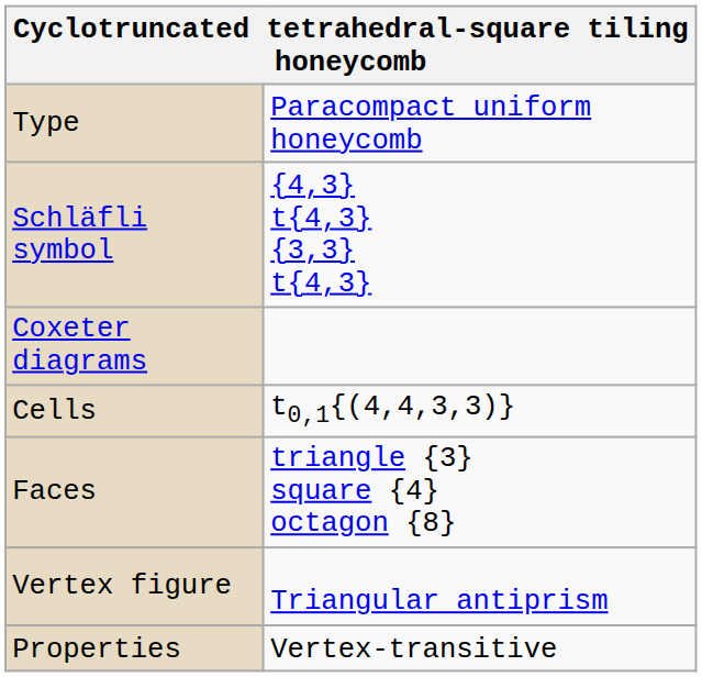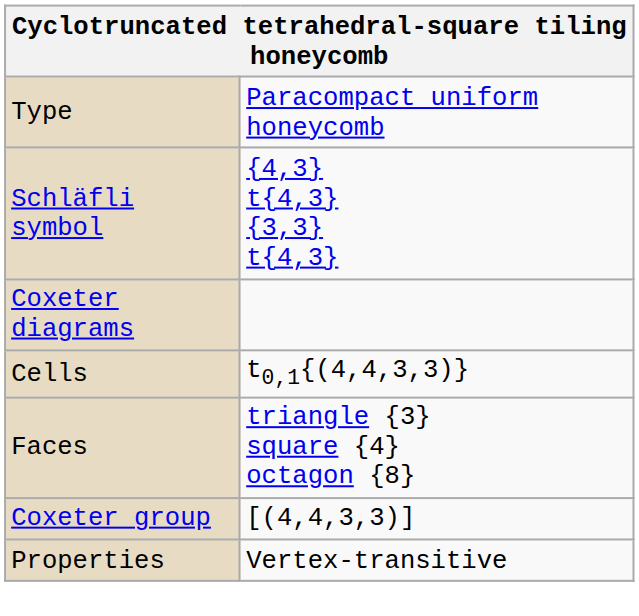 <table class="wikitable" align="right" style="margin-left:10px" width="320">
 <tr>
 <th bgcolor=#e7dcc3 colspan=2>Cyclotruncated tetrahedral-square tiling honeycomb</th>
 </tr>
 <tr>
 <td bgcolor=#e7dcc3>Type</td>
 <td><a href='#'>Paracompact uniform honeycomb</a></td>
 </tr>
 <tr>
 <td bgcolor=#e7dcc3><a href='#'>Schläfli symbol</a></td>
 <td> <a href='#'>{4,3}</a><br> <a href='#'>t{4,3}</a><br> <a href='#'>{3,3}</a><br> <a href='#'>t{4,3}</a></td>
 </tr>
 <tr>
 <td bgcolor=#e7dcc3><a href='#'>Coxeter diagrams</a></td>
 <td></td>
 </tr>
 <tr>
 <td bgcolor=#e7dcc3>Cells</td>
 <td>t<sub>0,1</sub>{(4,4,3,3)}</td>
 </tr>
 <tr>
 <td bgcolor=#e7dcc3>Faces</td>
 <td><a href='#'>triangle</a> {3}<br><a href='#'>square</a> {4}<br><a href='#'>octagon</a> {8}</td>
 </tr>
 <tr>
-<td bgcolor=#e7dcc3>Vertex figure</td>
-<td><br><a href='#'>Triangular antiprism</a></td>
+<td bgcolor=#e7dcc3><a href='#'>Coxeter group</a></td>
+<td>[(4,4,3,3)]</td>
 </tr>
 <tr>
 <td bgcolor=#e7dcc3>Properties</td>
 <td>Vertex-transitive</td>
 </tr>
 </table>
